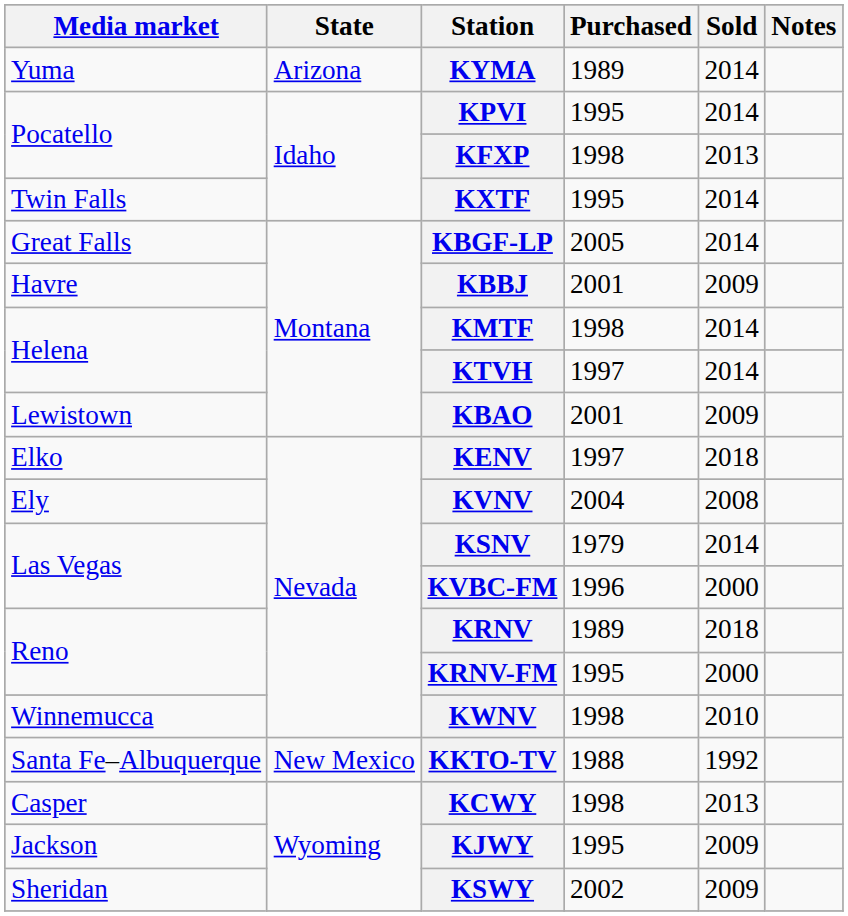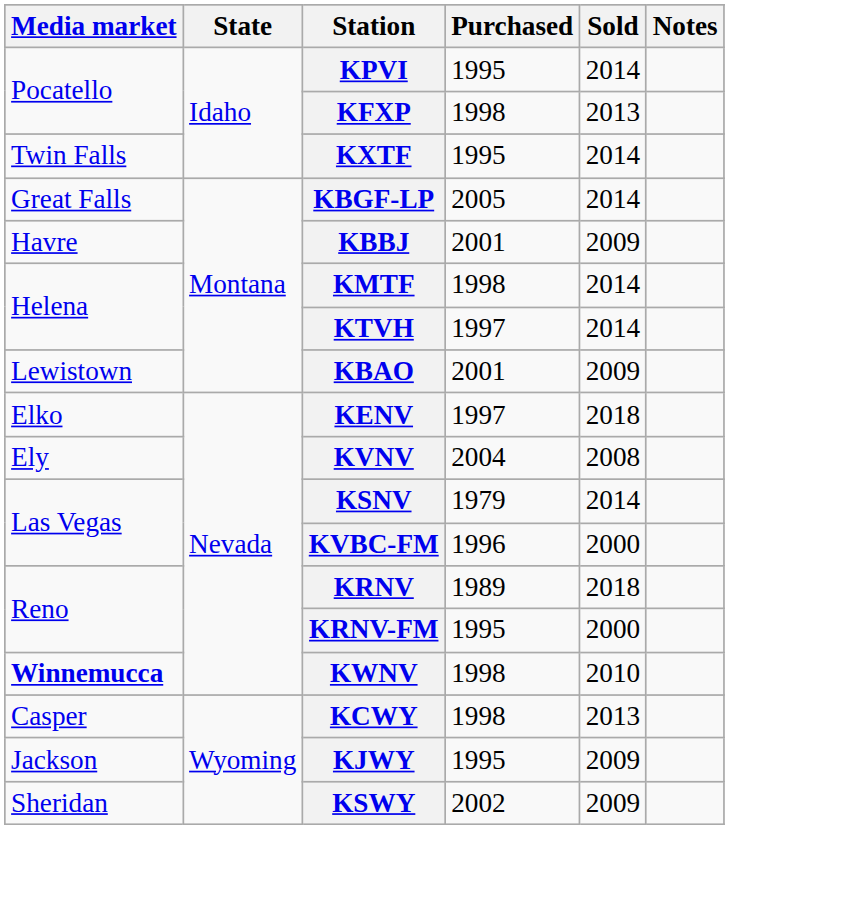 <table class="wikitable sortable">
 <tr>
 <th scope="col"><a href='#'>Media market</a></th>
 <th scope="col">State</th>
 <th scope="col">Station</th>
 <th scope="col">Purchased</th>
 <th scope="col">Sold</th>
 <th scope="col" class="unsortable">Notes</th>
-</tr>
-<tr>
-<td><a href='#'>Yuma</a></td>
-<td><a href='#'>Arizona</a></td>
-<th><a href='#'>KYMA</a></th>
-<td>1989</td>
-<td>2014</td>
-<td></td>
 </tr>
 <tr>
 <td rowspan="2"><a href='#'>Pocatello</a></td>
 <td rowspan="3"><a href='#'>Idaho</a></td>
 <th><a href='#'>KPVI</a></th>
 <td>1995</td>
 <td>2014</td>
 <td></td>
 </tr>
 <tr>
 <th><a href='#'>KFXP</a></th>
 <td>1998</td>
 <td>2013</td>
 <td></td>
 </tr>
 <tr>
 <td><a href='#'>Twin Falls</a></td>
 <th><a href='#'>KXTF</a></th>
 <td>1995</td>
 <td>2014</td>
 <td></td>
 </tr>
 <tr>
 <td><a href='#'>Great Falls</a></td>
 <td rowspan="5"><a href='#'>Montana</a></td>
 <th><a href='#'>KBGF-LP</a></th>
 <td>2005</td>
 <td>2014</td>
 <td></td>
 </tr>
 <tr>
 <td><a href='#'>Havre</a></td>
 <th><a href='#'>KBBJ</a></th>
 <td>2001</td>
 <td>2009</td>
 <td></td>
 </tr>
 <tr>
 <td rowspan="2"><a href='#'>Helena</a></td>
 <th><a href='#'>KMTF</a></th>
 <td>1998</td>
 <td>2014</td>
 <td></td>
 </tr>
 <tr>
 <th><a href='#'>KTVH</a></th>
 <td>1997</td>
 <td>2014</td>
 <td></td>
 </tr>
 <tr>
 <td><a href='#'>Lewistown</a></td>
 <th><a href='#'>KBAO</a></th>
 <td>2001</td>
 <td>2009</td>
 <td></td>
 </tr>
 <tr>
 <td><a href='#'>Elko</a></td>
 <td rowspan="7"><a href='#'>Nevada</a></td>
 <th><a href='#'>KENV</a></th>
 <td>1997</td>
 <td>2018</td>
 <td></td>
 </tr>
 <tr>
 <td><a href='#'>Ely</a></td>
 <th><a href='#'>KVNV</a></th>
 <td>2004</td>
 <td>2008</td>
 <td></td>
 </tr>
 <tr>
 <td rowspan="2"><a href='#'>Las Vegas</a></td>
 <th><a href='#'>KSNV</a></th>
 <td>1979</td>
 <td>2014</td>
 <td></td>
 </tr>
 <tr>
 <th><a href='#'>KVBC-FM</a></th>
 <td>1996</td>
 <td>2000</td>
 <td></td>
 </tr>
 <tr>
 <td rowspan="2"><a href='#'>Reno</a></td>
 <th><a href='#'>KRNV</a></th>
 <td>1989</td>
 <td>2018</td>
 <td></td>
 </tr>
 <tr>
 <th><a href='#'>KRNV-FM</a></th>
 <td>1995</td>
 <td>2000</td>
 <td></td>
 </tr>
 <tr>
-<td><a href='#'>Winnemucca</a></td>
+<td><strong><a href='#'>Winnemucca</a></strong></td>
 <th><a href='#'>KWNV</a></th>
 <td>1998</td>
 <td>2010</td>
-<td></td>
-</tr>
-<tr>
-<td><a href='#'>Santa Fe</a>–<a href='#'>Albuquerque</a></td>
-<td><a href='#'>New Mexico</a></td>
-<th><a href='#'>KKTO-TV</a></th>
-<td>1988</td>
-<td>1992</td>
 <td></td>
 </tr>
 <tr>
 <td><a href='#'>Casper</a></td>
 <td rowspan="3"><a href='#'>Wyoming</a></td>
 <th><a href='#'>KCWY</a></th>
 <td>1998</td>
 <td>2013</td>
 <td></td>
 </tr>
 <tr>
 <td><a href='#'>Jackson</a></td>
 <th><a href='#'>KJWY</a></th>
 <td>1995</td>
 <td>2009</td>
 <td></td>
 </tr>
 <tr>
 <td><a href='#'>Sheridan</a></td>
 <th><a href='#'>KSWY</a></th>
 <td>2002</td>
 <td>2009</td>
 <td></td>
 </tr>
 </table>
